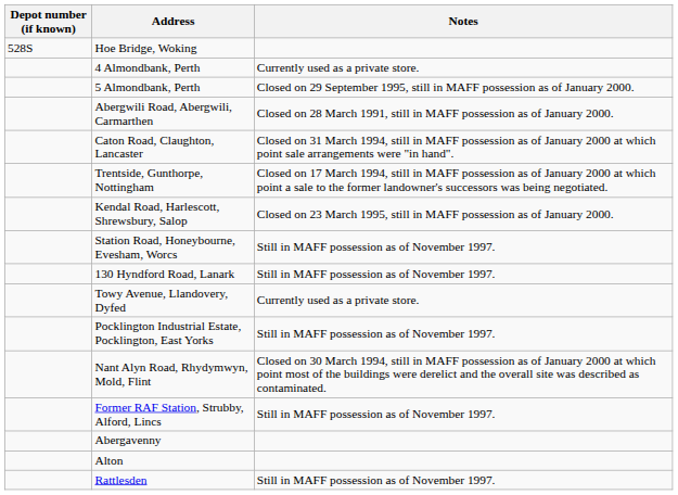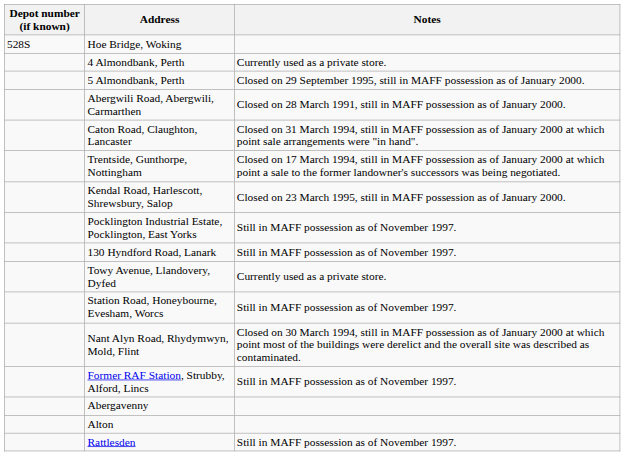 <table class="wikitable sortable">
 <tr>
 <th>Depot number (if known)</th>
 <th>Address</th>
 <th>Notes</th>
 </tr>
 <tr>
 <td>528S</td>
 <td>Hoe Bridge, Woking</td>
 <td></td>
 </tr>
 <tr>
 <td></td>
 <td>4 Almondbank, Perth</td>
 <td>Currently used as a private store.</td>
 </tr>
 <tr>
 <td></td>
 <td>5 Almondbank, Perth</td>
 <td>Closed on 29 September 1995, still in MAFF possession as of January 2000.</td>
 </tr>
 <tr>
 <td></td>
 <td>Abergwili Road, Abergwili, Carmarthen</td>
 <td>Closed on 28 March 1991, still in MAFF possession as of January 2000.</td>
 </tr>
 <tr>
 <td></td>
 <td>Caton Road, Claughton, Lancaster</td>
 <td>Closed on 31 March 1994, still in MAFF possession as of January 2000 at which point sale arrangements were "in hand".</td>
 </tr>
 <tr>
 <td></td>
 <td>Trentside, Gunthorpe, Nottingham</td>
 <td>Closed on 17 March 1994, still in MAFF possession as of January 2000 at which point a sale to the former landowner's successors was being negotiated.</td>
 </tr>
 <tr>
 <td></td>
 <td>Kendal Road, Harlescott, Shrewsbury, Salop</td>
 <td>Closed on 23 March 1995, still in MAFF possession as of January 2000.</td>
 </tr>
 <tr>
 <td></td>
-<td>Station Road, Honeybourne, Evesham, Worcs</td>
+<td>Pocklington Industrial Estate, Pocklington, East Yorks</td>
 <td>Still in MAFF possession as of November 1997.</td>
 </tr>
 <tr>
 <td></td>
 <td>130 Hyndford Road, Lanark</td>
 <td>Still in MAFF possession as of November 1997.</td>
 </tr>
 <tr>
 <td></td>
 <td>Towy Avenue, Llandovery, Dyfed</td>
 <td>Currently used as a private store.</td>
 </tr>
 <tr>
 <td></td>
-<td>Pocklington Industrial Estate, Pocklington, East Yorks</td>
+<td>Station Road, Honeybourne, Evesham, Worcs</td>
 <td>Still in MAFF possession as of November 1997.</td>
 </tr>
 <tr>
 <td></td>
 <td>Nant Alyn Road, Rhydymwyn, Mold, Flint</td>
 <td>Closed on 30 March 1994, still in MAFF possession as of January 2000 at which point most of the buildings were derelict and the overall site was described as contaminated.</td>
 </tr>
 <tr>
 <td></td>
 <td><a href='#'>Former RAF Station</a>, Strubby, Alford, Lincs</td>
 <td>Still in MAFF possession as of November 1997.</td>
 </tr>
 <tr>
 <td></td>
 <td>Abergavenny</td>
 <td></td>
 </tr>
 <tr>
 <td></td>
 <td>Alton</td>
 <td></td>
 </tr>
 <tr>
 <td></td>
 <td><a href='#'>Rattlesden</a></td>
 <td>Still in MAFF possession as of November 1997.</td>
 </tr>
 </table>
